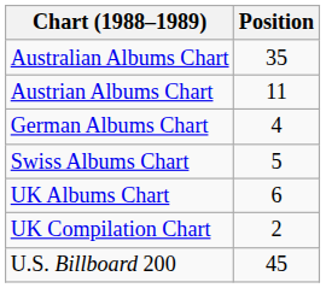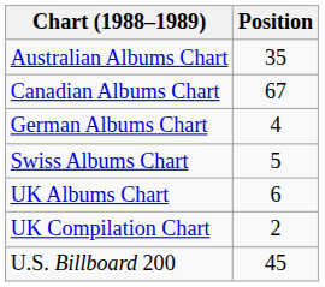 <table class="wikitable sortable">
 <tr>
 <th align="left">Chart (1988–1989)</th>
 <th align="left">Position</th>
 </tr>
 <tr>
 <td align="left"><a href='#'>Australian Albums Chart</a></td>
 <td style="text-align:center;">35</td>
 </tr>
 <tr>
-<td align="left"><a href='#'>Austrian Albums Chart</a></td>
-<td style="text-align:center;">11</td>
+<td align="left"><a href='#'>Canadian Albums Chart</a></td>
+<td style="text-align:center;">67</td>
 </tr>
 <tr>
 <td align="left"><a href='#'>German Albums Chart</a></td>
 <td style="text-align:center;">4</td>
 </tr>
 <tr>
 <td align="left"><a href='#'>Swiss Albums Chart</a></td>
 <td style="text-align:center;">5</td>
 </tr>
 <tr>
 <td align="left"><a href='#'>UK Albums Chart</a></td>
 <td style="text-align:center;">6</td>
 </tr>
 <tr>
 <td align="left"><a href='#'>UK Compilation Chart</a></td>
 <td style="text-align:center;">2</td>
 </tr>
 <tr>
 <td align="left">U.S. <em>Billboard</em> 200</td>
 <td style="text-align:center;">45</td>
 </tr>
 </table>
